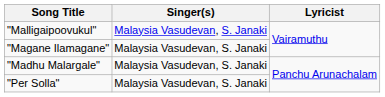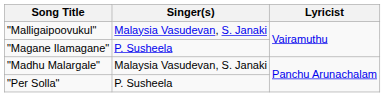 <table class="wikitable">
 <tr>
 <th>Song Title</th>
 <th>Singer(s)</th>
 <th>Lyricist</th>
 </tr>
 <tr>
 <td>"Malligaipoovukul"</td>
 <td><a href='#'>Malaysia Vasudevan</a>, <a href='#'>S. Janaki</a></td>
 <td rowspan="2"><a href='#'>Vairamuthu</a></td>
 </tr>
 <tr>
 <td>"Magane Ilamagane"</td>
-<td>Malaysia Vasudevan, S. Janaki</td>
+<td><a href='#'>P. Susheela</a></td>
 </tr>
 <tr>
 <td>"Madhu Malargale"</td>
 <td>Malaysia Vasudevan, S. Janaki</td>
 <td rowspan="2"><a href='#'>Panchu Arunachalam</a></td>
 </tr>
 <tr>
 <td>"Per Solla"</td>
-<td>Malaysia Vasudevan, S. Janaki</td>
+<td>P. Susheela</td>
 </tr>
 </table>
